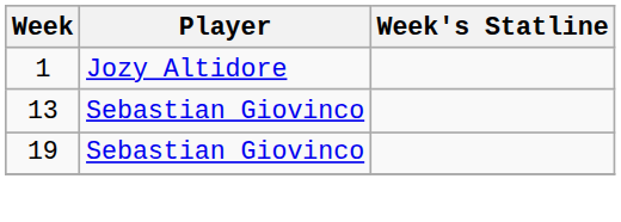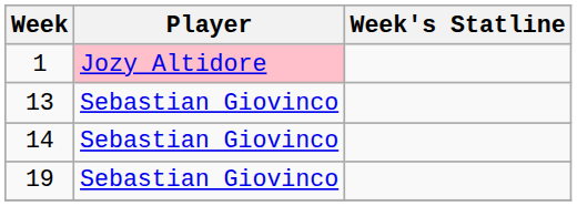 <table class=wikitable>
 <tr>
 <th>Week</th>
 <th>Player</th>
 <th>Week's Statline</th>
 </tr>
 <tr>
 <td align=center>1</td>
-<td> <a href='#'>Jozy Altidore</a></td>
+<td style="background: pink;"> <a href='#'>Jozy Altidore</a></td>
 <td></td>
 </tr>
 <tr>
 <td align=center>13</td>
+<td> <a href='#'>Sebastian Giovinco</a></td>
+<td></td>
+</tr>
+<tr>
+<td align=center>14</td>
 <td> <a href='#'>Sebastian Giovinco</a></td>
 <td></td>
 </tr>
 <tr>
 <td align=center>19</td>
 <td> <a href='#'>Sebastian Giovinco</a></td>
 <td> </td>
 </tr>
 <tr>
 </tr>
 </table>
